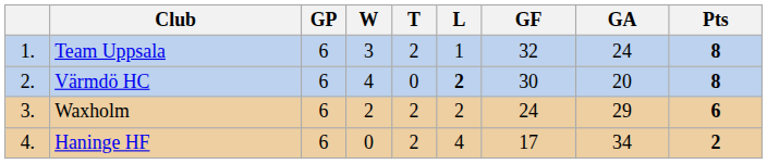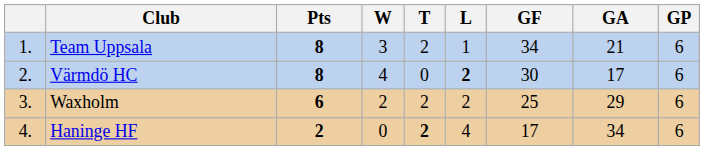 <table class="wikitable">
 <tr>
 <th width="30"></th>
 <th width="200">Club</th>
-<th width="30">GP</th>
+<th width="70">Pts</th>
 <th width="30">W</th>
 <th width="30">T</th>
 <th width="30">L</th>
 <th width="70">GF</th>
 <th width="70">GA</th>
-<th width="70">Pts</th>
+<th width="30">GP</th>
 </tr>
 <tr bgcolor="#BCD2EE" align="center">
 <td>1.</td>
 <td align="left"><a href='#'>Team Uppsala</a></td>
-<td>6</td>
+<td><strong>8</strong></td>
 <td>3</td>
 <td>2</td>
 <td>1</td>
-<td>32</td>
-<td>24</td>
-<td><strong>8</strong></td>
+<td>34</td>
+<td>21</td>
+<td>6</td>
 </tr>
 <tr bgcolor="#BCD2EE" align="center">
 <td>2.</td>
 <td align="left"><a href='#'>Värmdö HC</a></td>
-<td>6</td>
+<td><strong>8</strong></td>
 <td>4</td>
 <td>0</td>
 <td><strong>2</strong></td>
 <td>30</td>
-<td>20</td>
-<td><strong>8</strong></td>
+<td>17</td>
+<td>6</td>
 </tr>
 <tr bgcolor="#EECFA1" align="center">
 <td>3.</td>
 <td align="left">Waxholm</td>
-<td>6</td>
+<td><strong>6</strong></td>
 <td>2</td>
 <td>2</td>
 <td>2</td>
-<td>24</td>
+<td>25</td>
 <td>29</td>
-<td><strong>6</strong></td>
+<td>6</td>
 </tr>
 <tr bgcolor="#EECFA1" align="center">
 <td>4.</td>
 <td align="left"><a href='#'>Haninge HF</a></td>
-<td>6</td>
+<td><strong>2</strong></td>
 <td>0</td>
-<td>2</td>
+<td><strong>2</strong></td>
 <td>4</td>
 <td>17</td>
 <td>34</td>
-<td><strong>2</strong></td>
+<td>6</td>
 </tr>
 </table>
